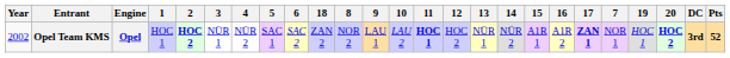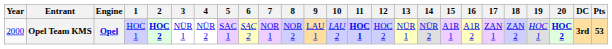 <table class="wikitable" style="text-align:center; font-size:85%">
 <tr>
 <th>Year</th>
 <th>Entrant</th>
 <th>Engine</th>
 <th>1</th>
 <th>2</th>
 <th>3</th>
 <th>4</th>
 <th>5</th>
 <th>6</th>
-<th>18</th>
+<th>7</th>
 <th>8</th>
 <th>9</th>
 <th>10</th>
 <th>11</th>
 <th>12</th>
 <th>13</th>
 <th>14</th>
 <th>15</th>
 <th>16</th>
 <th>17</th>
-<th>7</th>
+<th>18</th>
 <th>19</th>
 <th>20</th>
 <th>DC</th>
 <th>Pts</th>
 </tr>
 <tr>
-<td><a href='#'>2002</a></td>
+<td><a href='#'>2000</a></td>
 <th nowrap>Opel Team KMS</th>
 <th nowrap><a href='#'>Opel</a></th>
 <td style="background:#CFCFFF;"><a href='#'>HOC<br>1</a><br></td>
 <td style="background:#DFFFDF;"><strong><a href='#'>HOC<br>2</a></strong><br></td>
 <td style="background:#FFFFFF;"><a href='#'>NÜR<br>1</a><br></td>
 <td style="background:#FFFFFF;"><a href='#'>NÜR<br>2</a><br></td>
 <td style="background:#EFCFFF;"><a href='#'>SAC<br>1</a><br></td>
 <td style="background:#FFFFBF;"><em><a href='#'>SAC<br>2</a></em><br></td>
-<td style="background:#CFCFFF;"><a href='#'>ZAN<br>2</a><br></td>
+<td style="background:#EFCFFF;"><a href='#'>NOR<br>1</a><br></td>
 <td style="background:#CFCFFF;"><a href='#'>NOR<br>2</a><br></td>
 <td style="background:#FFDF9F;"><a href='#'>LAU<br>1</a><br></td>
 <td style="background:#CFCFFF;"><em><a href='#'>LAU<br>2</a></em><br></td>
 <td style="background:#CFCFFF;"><strong><a href='#'>HOC<br>1</a><br></strong></td>
 <td style="background:#CFCFFF;"><a href='#'>HOC<br>2</a><br></td>
 <td style="background:#FFFFBF;"><a href='#'>NÜR<br>1</a><br></td>
 <td style="background:#DFDFDF;"><a href='#'>NÜR<br>2</a><br></td>
 <td style="background:#EFCFFF;"><a href='#'>A1R<br>1</a><br></td>
 <td style="background:#FFFFBF;"><a href='#'>A1R<br>2</a><br></td>
-<td style="background:#EFCFFF;"><strong><a href='#'>ZAN<br>1</a><br></strong></td>
-<td style="background:#EFCFFF;"><a href='#'>NOR<br>1</a><br></td>
+<td style="background:#EFCFFF;"><a href='#'>ZAN<br>1</a><br></td>
+<td style="background:#CFCFFF;"><a href='#'>ZAN<br>2</a><br></td>
 <td style="background:#DFDFDF;"><em><a href='#'>HOC<br>1</a></em><br></td>
 <td style="background:#DFFFDF;"><strong><a href='#'>HOC<br>2</a></strong><br></td>
 <th style="background:#FFDF9F;">3rd</th>
-<th style="background:#FFDF9F;">52</th>
+<th style="background:#FFDF9F;">53</th>
 </tr>
 </table>
